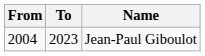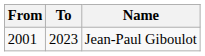 <table class="wikitable">
 <tr>
 <th>From</th>
 <th>To</th>
 <th>Name</th>
 </tr>
 <tr>
-<td>2004</td>
+<td>2001</td>
 <td>2023</td>
 <td>Jean-Paul Giboulot</td>
 </tr>
 </table>
